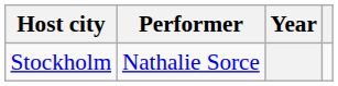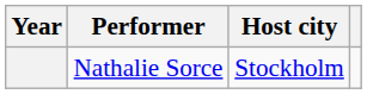 <table class="wikitable plainrowheaders" style="font-size:95%;">
 <tr>
+<th>Year</th>
+<th>Performer</th>
 <th>Host city</th>
-<th>Performer</th>
-<th>Year</th>
 <th></th>
 </tr>
 <tr>
+<th scope="row"></th>
+<td><a href='#'>Nathalie Sorce</a></td>
 <td> <a href='#'>Stockholm</a></td>
-<td><a href='#'>Nathalie Sorce</a></td>
-<th scope="row"></th>
 <td></td>
 </tr>
 </table>
